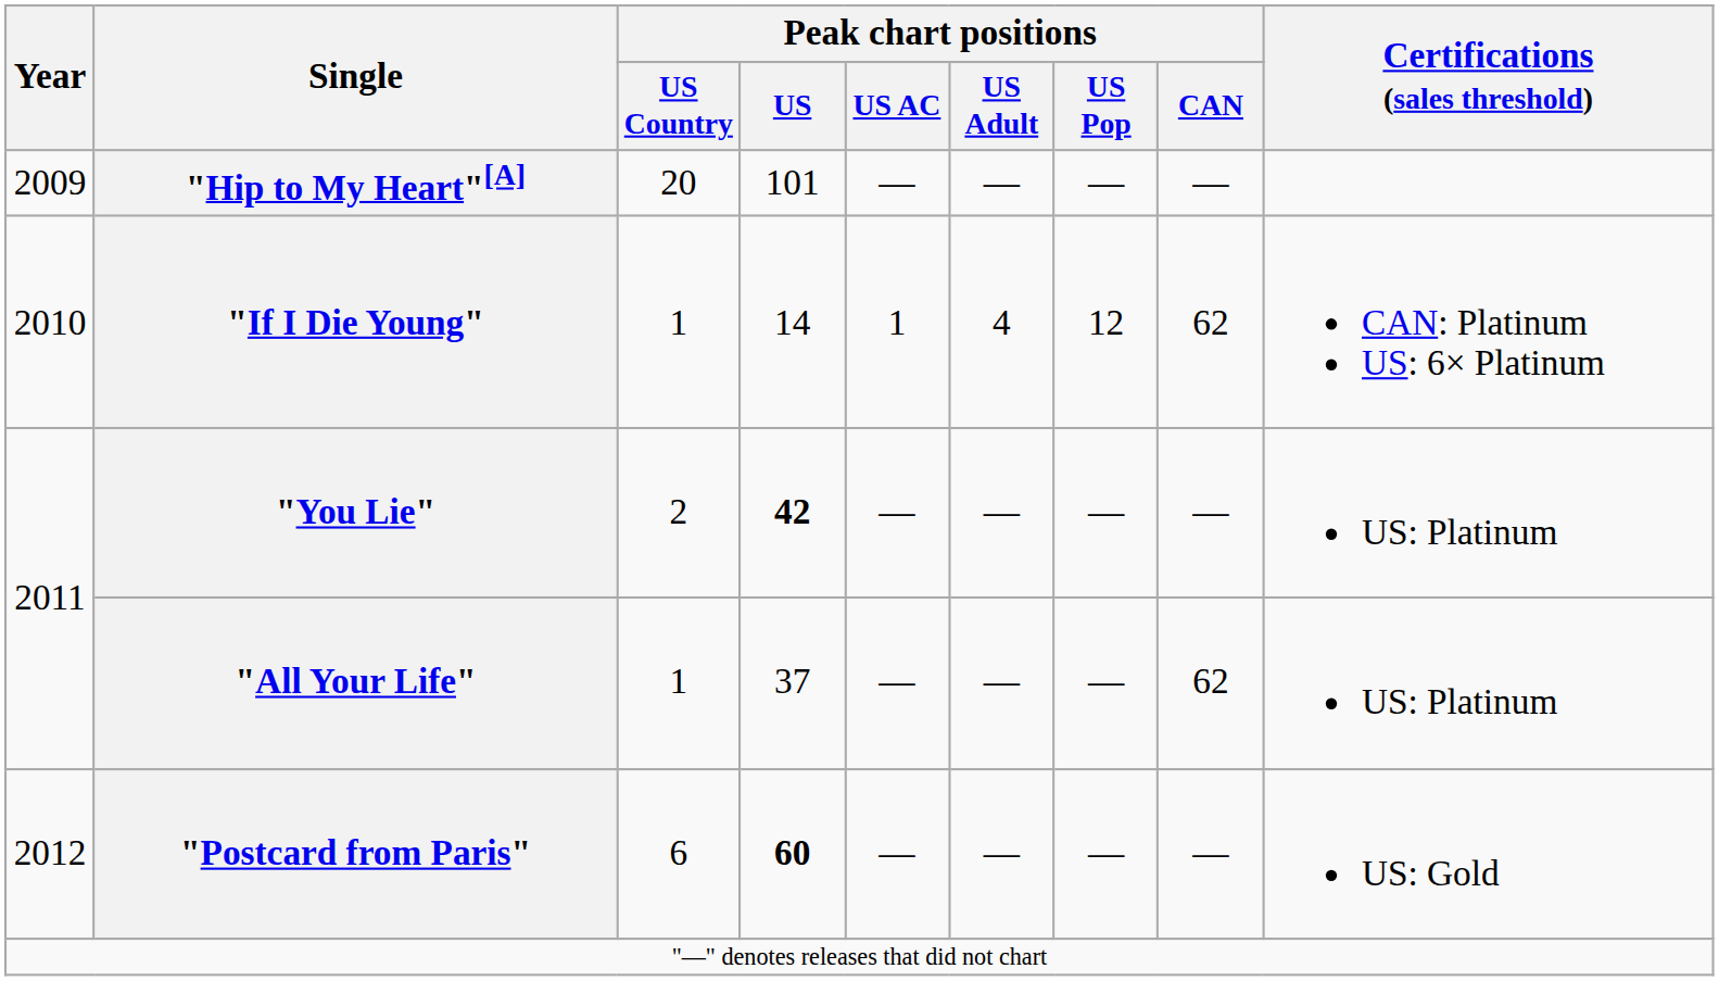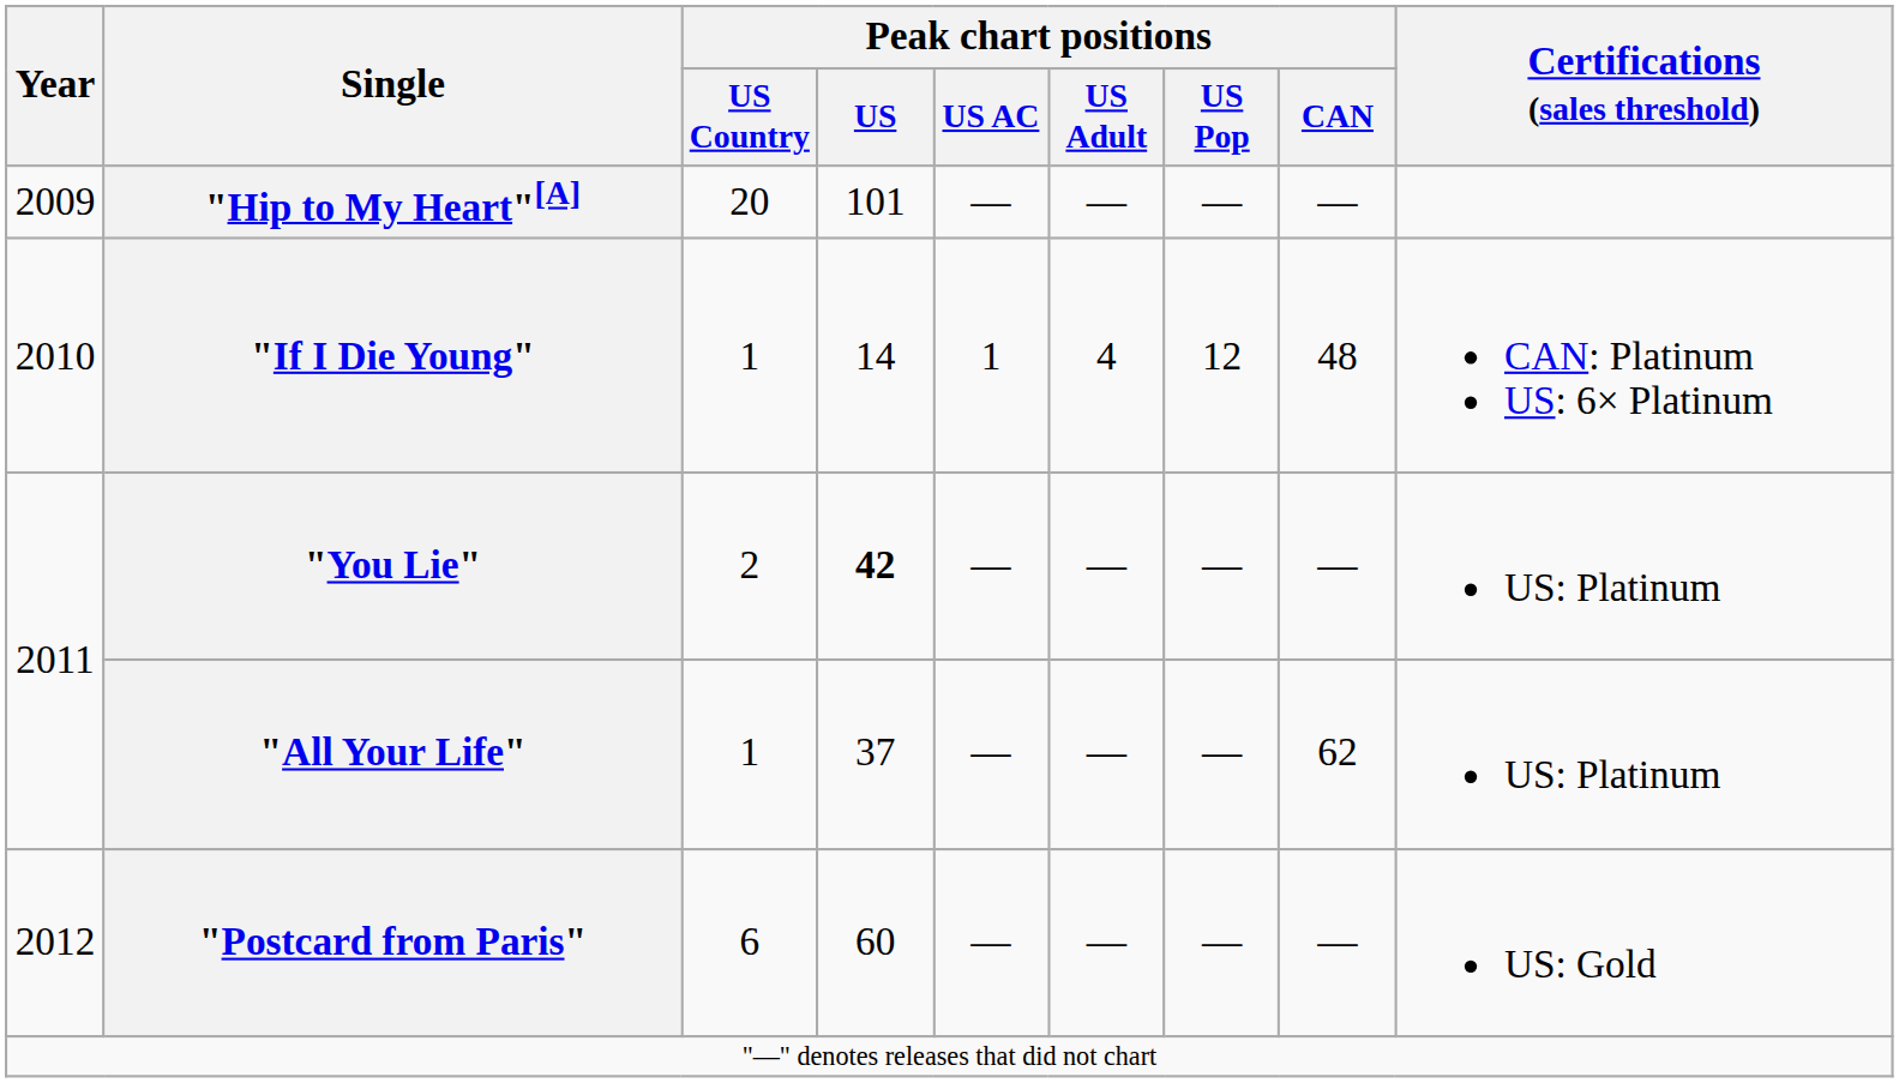 <table class="wikitable plainrowheaders" style="text-align:center;">
 <tr>
 <th rowspan="2">Year</th>
 <th rowspan="2" style="width:14em;">Single</th>
 <th colspan="6">Peak chart positions</th>
 <th rowspan="2" style="width:12em;"><a href='#'>Certifications</a><br><small>(<a href='#'>sales threshold</a>)</small></th>
 </tr>
 <tr style="font-size:smaller;">
 <th width="40"><a href='#'>US Country</a><br></th>
 <th width="40"><a href='#'>US</a><br></th>
 <th width="40"><a href='#'>US AC</a><br></th>
 <th width="40"><a href='#'>US<br>Adult</a></th>
 <th width="40"><a href='#'>US<br>Pop</a><br></th>
 <th width="40"><a href='#'>CAN</a><br></th>
 </tr>
 <tr>
 <td>2009</td>
 <th scope="row">"<a href='#'>Hip to My Heart</a>"<sup><a href='#'><strong>[A]</strong></a></sup></th>
 <td>20</td>
 <td>101</td>
 <td>—</td>
 <td>—</td>
 <td>—</td>
 <td>—</td>
 <td></td>
 </tr>
 <tr>
 <td>2010</td>
 <th scope="row">"<a href='#'>If I Die Young</a>"</th>
 <td>1</td>
 <td>14</td>
 <td>1</td>
 <td>4</td>
 <td>12</td>
-<td>62</td>
+<td>48</td>
 <td align="left"><br><ul><li><a href='#'>CAN</a>: Platinum</li><li><a href='#'>US</a>: 6× Platinum</li></ul></td>
 </tr>
 <tr>
 <td rowspan="2">2011</td>
 <th scope="row">"<a href='#'>You Lie</a>"</th>
 <td>2</td>
 <td><strong>42</strong></td>
 <td>—</td>
 <td>—</td>
 <td>—</td>
 <td>—</td>
 <td align="left"><br><ul><li>US: Platinum</li></ul></td>
 </tr>
 <tr>
 <th scope="row">"<a href='#'>All Your Life</a>"</th>
 <td>1</td>
 <td>37</td>
 <td>—</td>
 <td>—</td>
 <td>—</td>
 <td>62</td>
 <td align="left"><br><ul><li>US: Platinum</li></ul></td>
 </tr>
 <tr>
 <td>2012</td>
 <th scope="row">"<a href='#'>Postcard from Paris</a>"</th>
 <td>6</td>
-<td><strong>60</strong></td>
+<td>60</td>
 <td>—</td>
 <td>—</td>
 <td>—</td>
 <td>—</td>
 <td align="left"><br><ul><li>US: Gold</li></ul></td>
 </tr>
 <tr>
 <td colspan="10" style="font-size:8pt">"—" denotes releases that did not chart</td>
 </tr>
 </table>
